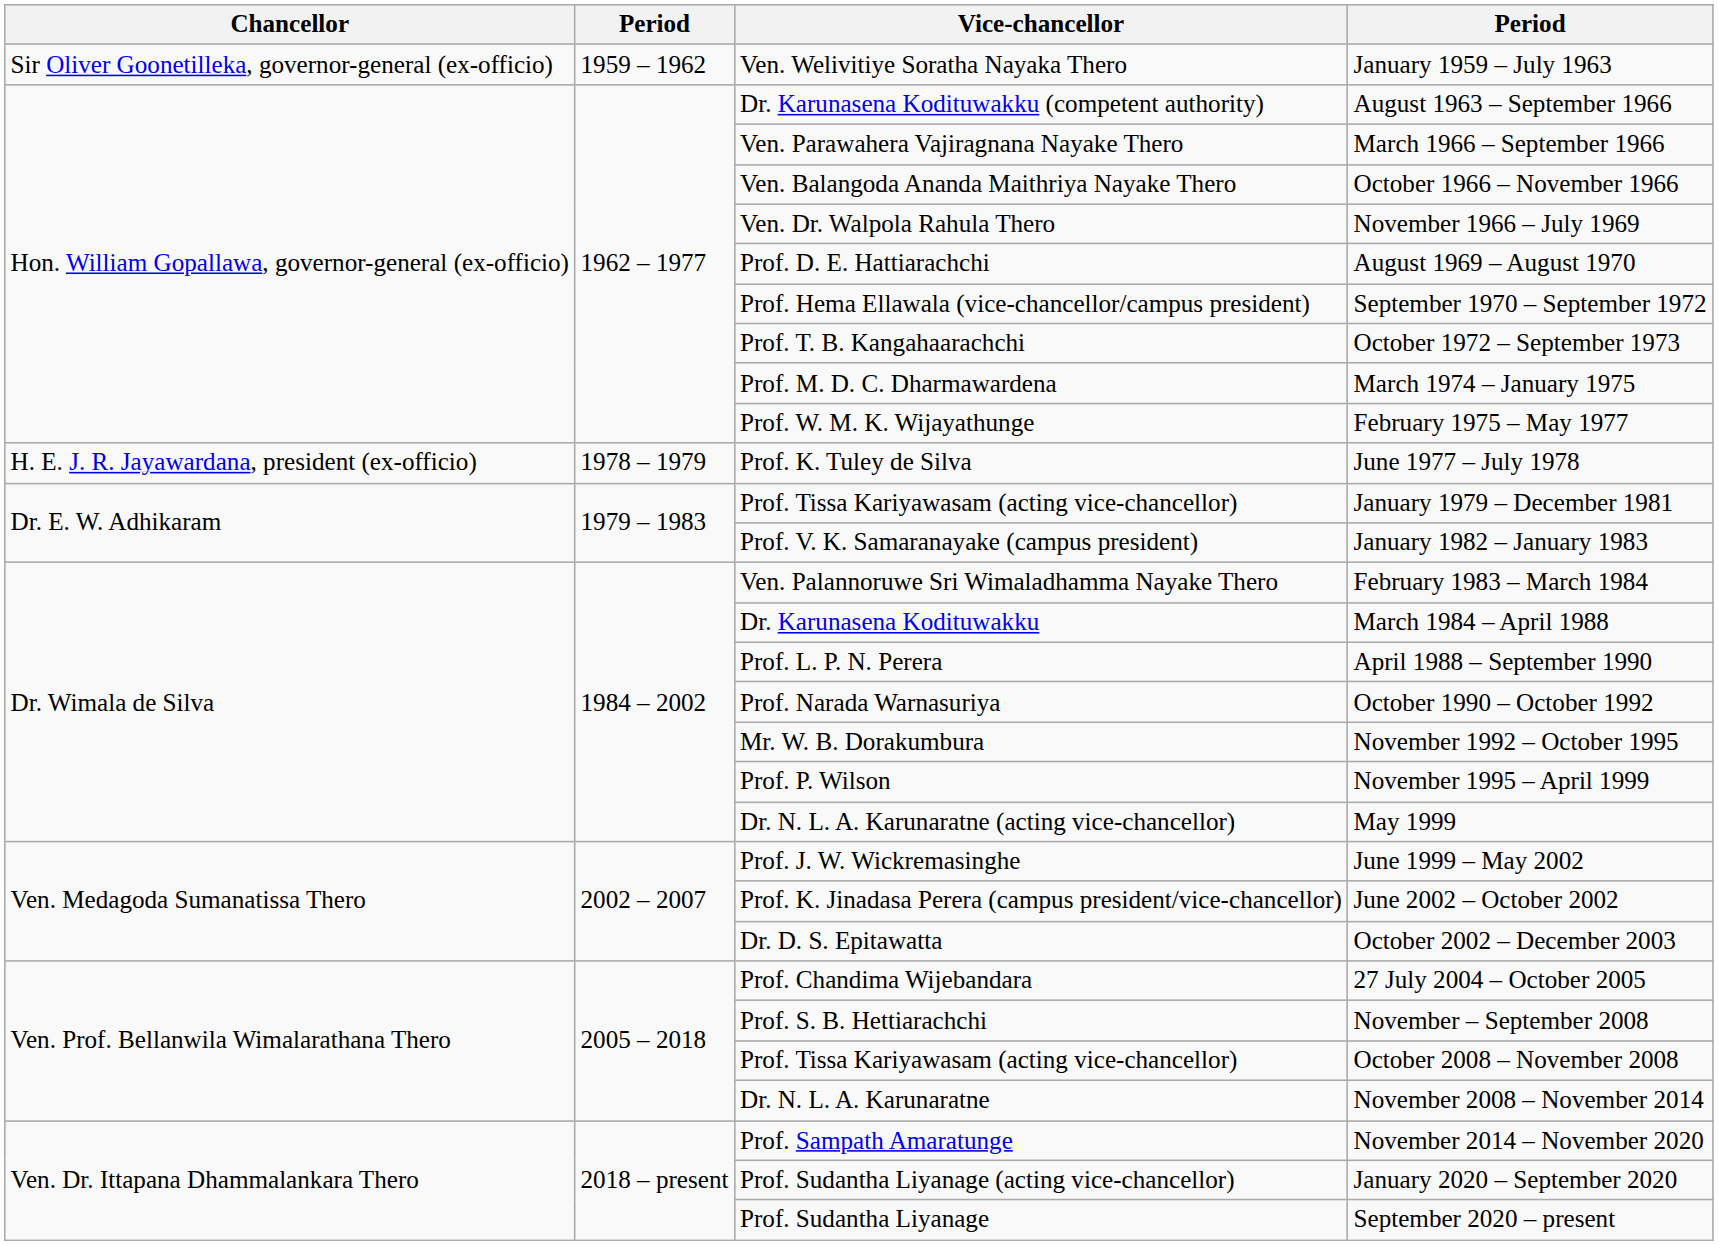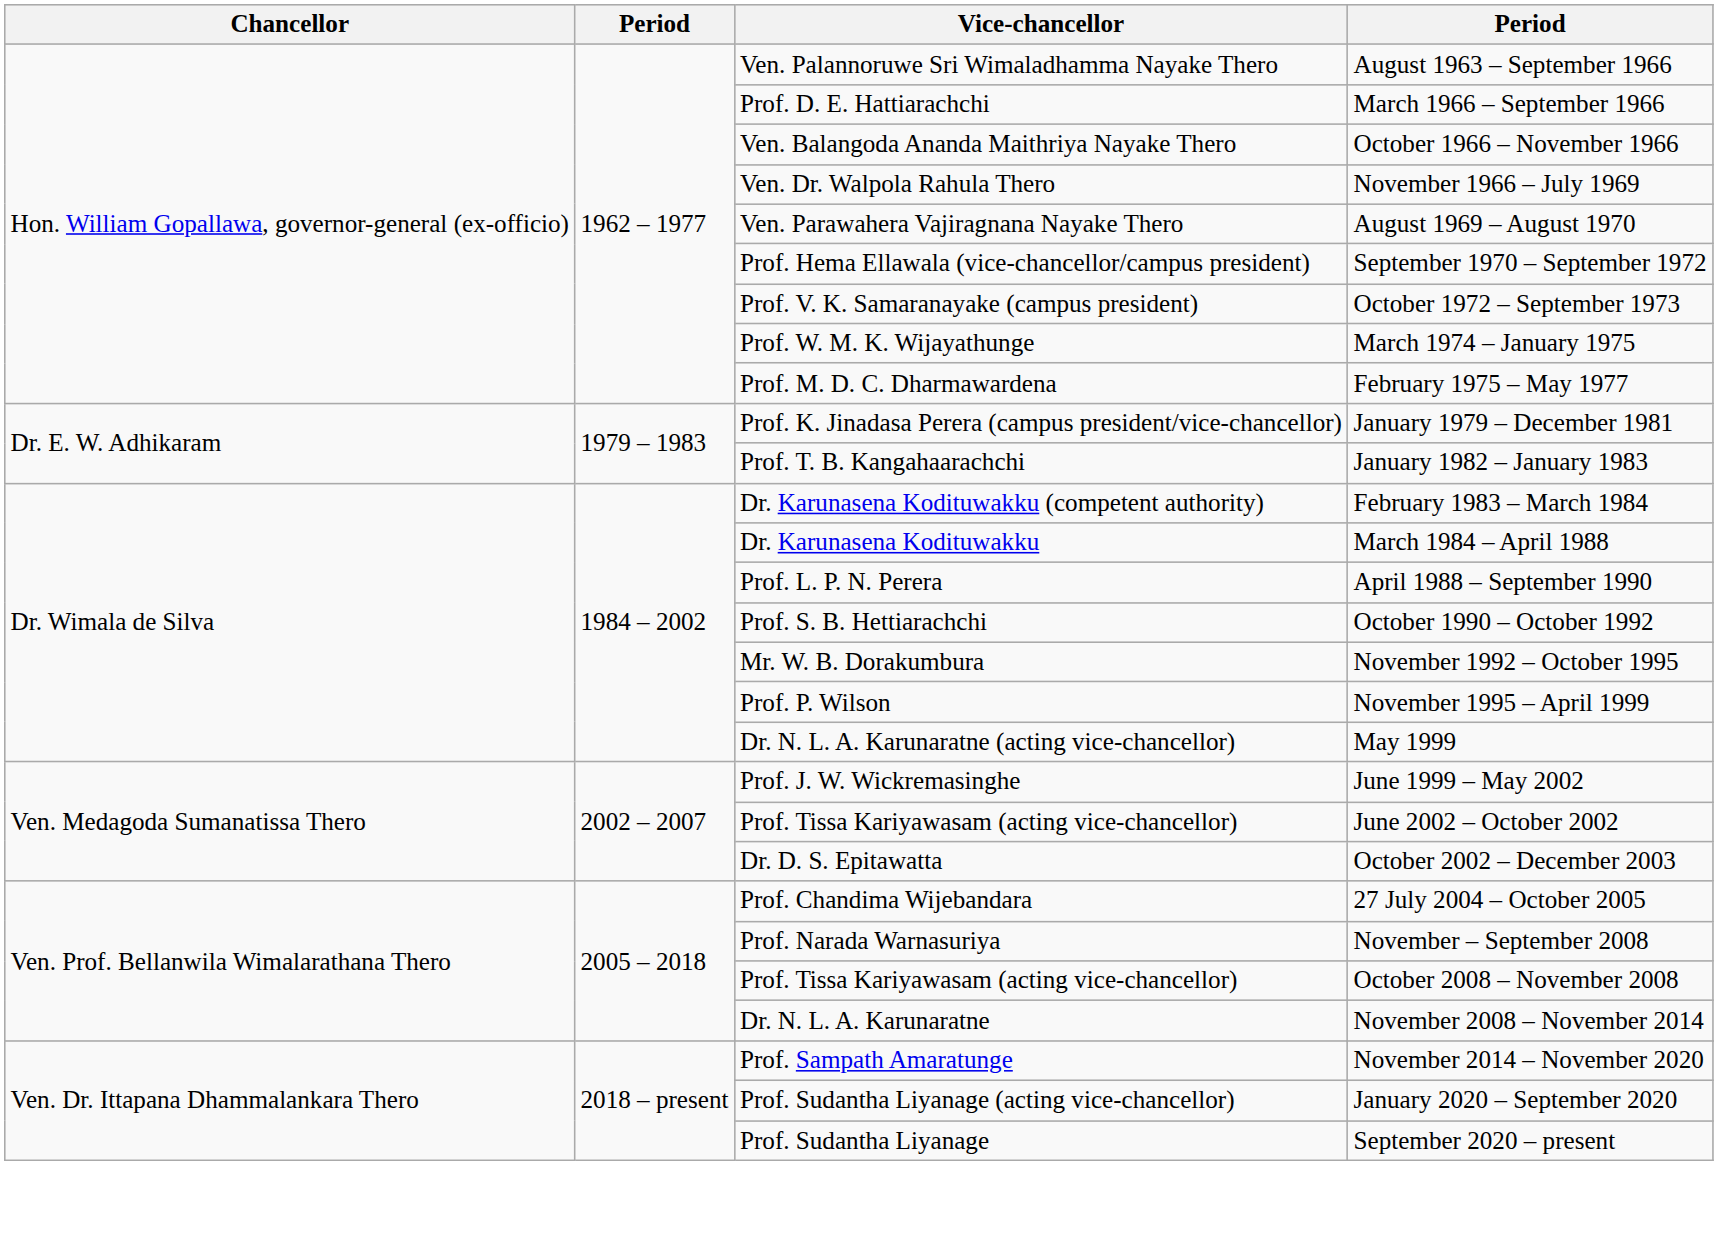 <table class="wikitable">
 <tr>
 <th>Chancellor</th>
 <th>Period</th>
 <th>Vice-chancellor</th>
 <th>Period</th>
 </tr>
 <tr>
-<td>Sir <a href='#'>Oliver Goonetilleka</a>, governor-general (ex-officio)</td>
-<td>1959 – 1962</td>
-<td>Ven. Welivitiye Soratha Nayaka Thero</td>
-<td>January 1959 – July 1963</td>
-</tr>
-<tr>
 <td rowspan="9">Hon. <a href='#'>William Gopallawa</a>, governor-general (ex-officio)</td>
 <td rowspan="9">1962 – 1977</td>
-<td>Dr. <a href='#'>Karunasena Kodituwakku</a> (competent authority)</td>
+<td>Ven. Palannoruwe Sri Wimaladhamma Nayake Thero</td>
 <td>August 1963 – September 1966</td>
 </tr>
 <tr>
-<td>Ven. Parawahera Vajiragnana Nayake Thero</td>
+<td>Prof. D. E. Hattiarachchi</td>
 <td>March 1966 – September 1966</td>
 </tr>
 <tr>
 <td>Ven. Balangoda Ananda Maithriya Nayake Thero</td>
 <td>October 1966 – November 1966</td>
 </tr>
 <tr>
 <td>Ven. Dr. Walpola Rahula Thero</td>
 <td>November 1966 – July 1969</td>
 </tr>
 <tr>
-<td>Prof. D. E. Hattiarachchi</td>
+<td>Ven. Parawahera Vajiragnana Nayake Thero</td>
 <td>August 1969 – August 1970</td>
 </tr>
 <tr>
 <td>Prof. Hema Ellawala (vice-chancellor/campus president)</td>
 <td>September 1970 – September 1972</td>
 </tr>
 <tr>
-<td>Prof. T. B. Kangahaarachchi</td>
+<td>Prof. V. K. Samaranayake (campus president)</td>
 <td>October 1972 – September 1973</td>
 </tr>
 <tr>
-<td>Prof. M. D. C. Dharmawardena</td>
+<td>Prof. W. M. K. Wijayathunge</td>
 <td>March 1974 – January 1975</td>
 </tr>
 <tr>
-<td>Prof. W. M. K. Wijayathunge</td>
+<td>Prof. M. D. C. Dharmawardena</td>
 <td>February 1975 – May 1977</td>
-</tr>
-<tr>
-<td>H. E. <a href='#'>J. R. Jayawardana</a>, president (ex-officio)</td>
-<td>1978 – 1979</td>
-<td>Prof. K. Tuley de Silva</td>
-<td>June 1977 – July 1978</td>
 </tr>
 <tr>
 <td rowspan="2">Dr. E. W. Adhikaram</td>
 <td rowspan="2">1979 – 1983</td>
-<td>Prof. Tissa Kariyawasam (acting vice-chancellor)</td>
+<td>Prof. K. Jinadasa Perera (campus president/vice-chancellor)</td>
 <td>January 1979 – December 1981</td>
 </tr>
 <tr>
-<td>Prof. V. K. Samaranayake (campus president)</td>
+<td>Prof. T. B. Kangahaarachchi</td>
 <td>January 1982 – January 1983</td>
 </tr>
 <tr>
 <td rowspan="7">Dr. Wimala de Silva</td>
 <td rowspan="7">1984 – 2002</td>
-<td>Ven. Palannoruwe Sri Wimaladhamma Nayake Thero</td>
+<td>Dr. <a href='#'>Karunasena Kodituwakku</a> (competent authority)</td>
 <td>February 1983 – March 1984</td>
 </tr>
 <tr>
 <td>Dr. <a href='#'>Karunasena Kodituwakku</a></td>
 <td>March 1984 – April 1988</td>
 </tr>
 <tr>
 <td>Prof. L. P. N. Perera</td>
 <td>April 1988 – September 1990</td>
 </tr>
 <tr>
-<td>Prof. Narada Warnasuriya</td>
+<td>Prof. S. B. Hettiarachchi</td>
 <td>October 1990 – October 1992</td>
 </tr>
 <tr>
 <td>Mr. W. B. Dorakumbura</td>
 <td>November 1992 – October 1995</td>
 </tr>
 <tr>
 <td>Prof. P. Wilson</td>
 <td>November 1995 – April 1999</td>
 </tr>
 <tr>
 <td>Dr. N. L. A. Karunaratne (acting vice-chancellor)</td>
 <td>May 1999</td>
 </tr>
 <tr>
 <td rowspan="3">Ven. Medagoda Sumanatissa Thero</td>
 <td rowspan="3">2002 – 2007</td>
 <td>Prof. J. W. Wickremasinghe</td>
 <td>June 1999 – May 2002</td>
 </tr>
 <tr>
-<td>Prof. K. Jinadasa Perera (campus president/vice-chancellor)</td>
+<td>Prof. Tissa Kariyawasam (acting vice-chancellor)</td>
 <td>June 2002 – October 2002</td>
 </tr>
 <tr>
 <td>Dr. D. S. Epitawatta</td>
 <td>October 2002 – December 2003</td>
 </tr>
 <tr>
 <td rowspan="5">Ven. Prof. Bellanwila Wimalarathana Thero</td>
 <td rowspan="5">2005 – 2018</td>
 <td>Prof. Chandima Wijebandara</td>
 <td>27 July 2004 – October 2005</td>
 </tr>
 <tr>
-<td>Prof. S. B. Hettiarachchi</td>
+<td>Prof. Narada Warnasuriya</td>
 <td>November – September 2008</td>
 </tr>
 <tr>
 <td>Prof. Tissa Kariyawasam (acting vice-chancellor)</td>
 <td>October 2008 – November 2008</td>
 </tr>
 <tr>
 <td>Dr. N. L. A. Karunaratne</td>
 <td>November 2008 – November 2014</td>
 </tr>
 <tr>
 <td rowspan="2">Prof. <a href='#'>Sampath Amaratunge</a></td>
 <td rowspan="2">November 2014 – November 2020</td>
 </tr>
 <tr>
 <td rowspan="3">Ven. Dr. Ittapana Dhammalankara Thero</td>
 <td style="white-space: nowrap;" rowspan="3">2018 – present</td>
 </tr>
 <tr>
 <td>Prof. Sudantha Liyanage (acting vice-chancellor)</td>
 <td>January 2020 – September 2020</td>
 </tr>
 <tr>
 <td>Prof. Sudantha Liyanage</td>
 <td style="white-space: nowrap;">September 2020 – present</td>
 </tr>
 </table>
